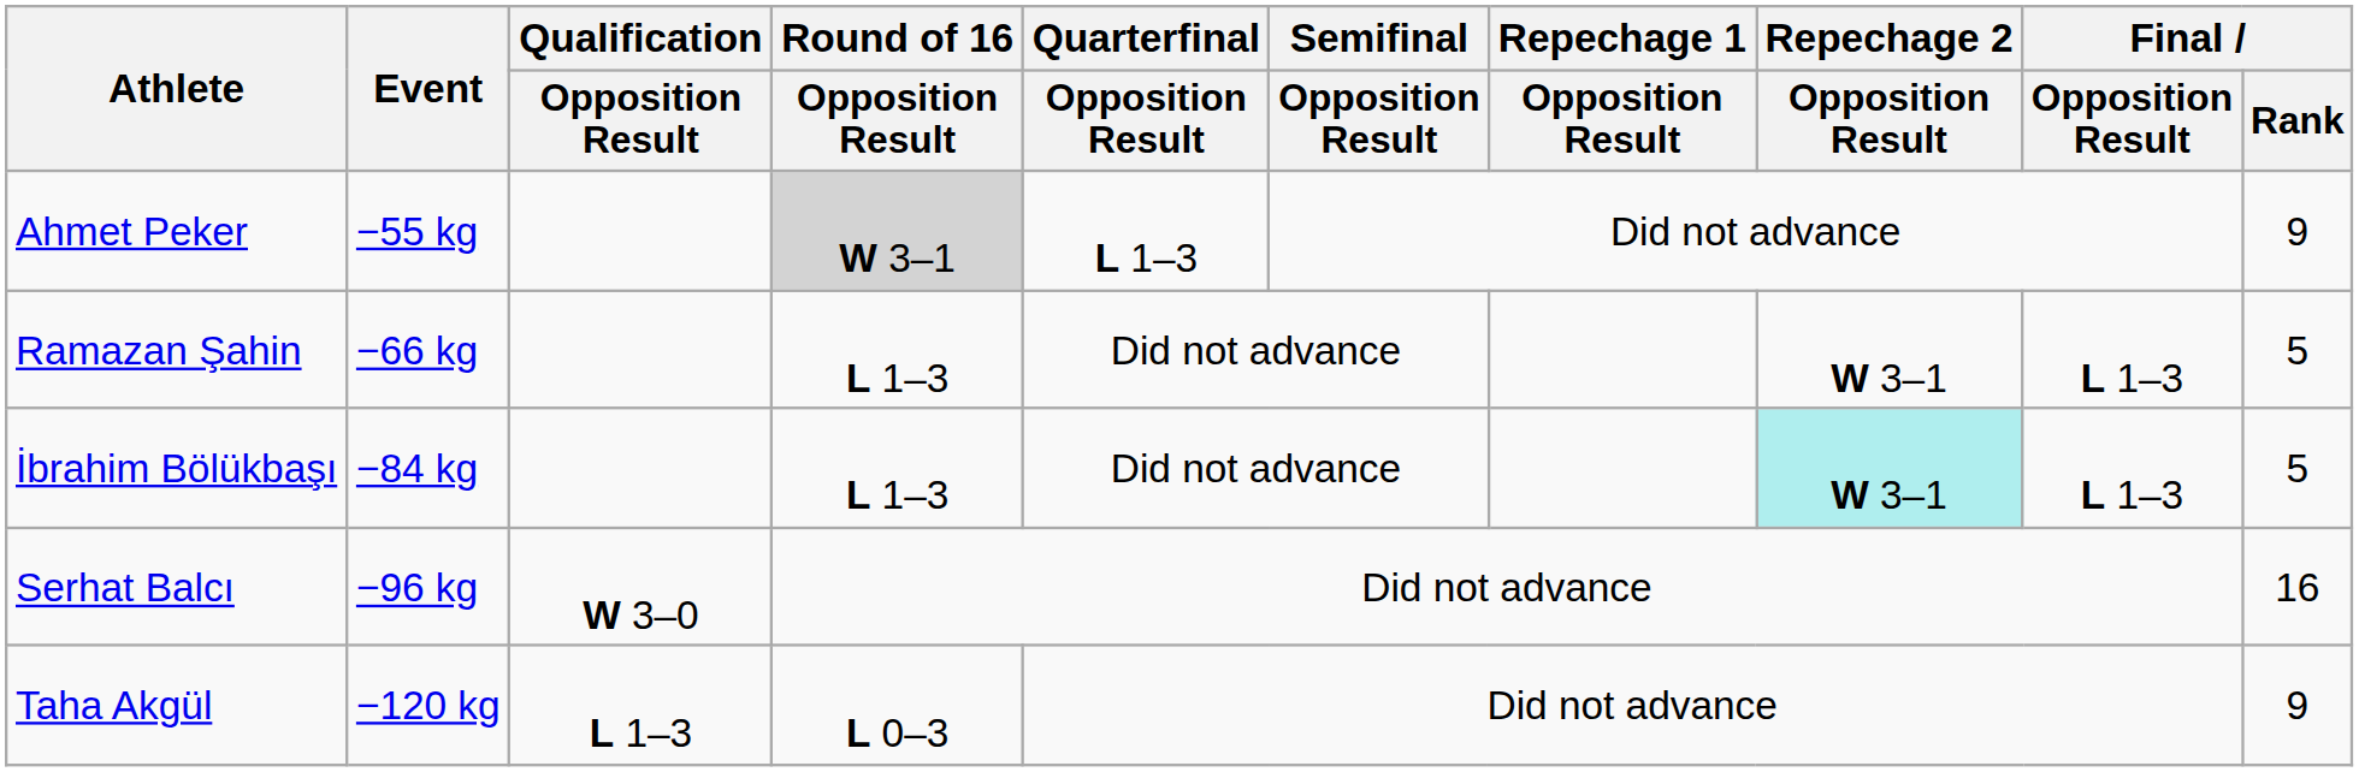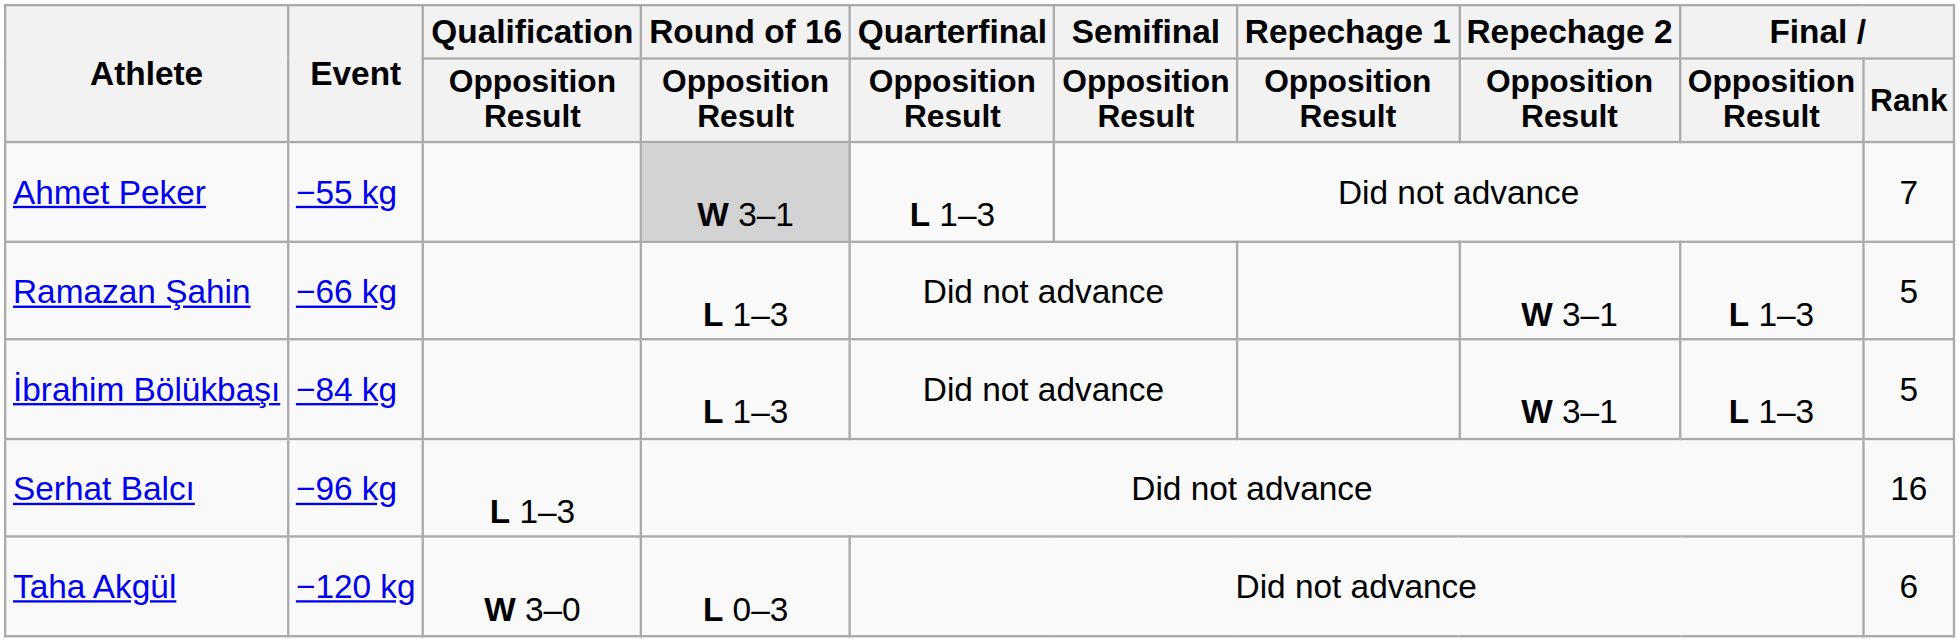 <table class="wikitable" style="font-size:90%">
 <tr>
 <th rowspan="2">Athlete</th>
 <th rowspan="2">Event</th>
 <th>Qualification</th>
 <th>Round of 16</th>
 <th>Quarterfinal</th>
 <th>Semifinal</th>
 <th>Repechage 1</th>
 <th>Repechage 2</th>
 <th colspan=2>Final / </th>
 </tr>
 <tr style="font-size: 95%">
 <th>Opposition<br>Result</th>
 <th>Opposition<br>Result</th>
 <th>Opposition<br>Result</th>
 <th>Opposition<br>Result</th>
 <th>Opposition<br>Result</th>
 <th>Opposition<br>Result</th>
 <th>Opposition<br>Result</th>
 <th>Rank</th>
 </tr>
 <tr align=center>
 <td align=left><a href='#'>Ahmet Peker</a></td>
 <td align=left><a href='#'>−55 kg</a></td>
 <td></td>
 <td style="background: lightgrey;"><br><strong>W</strong> 3–1 <sup></sup></td>
 <td><br><strong>L</strong> 1–3 <sup></sup></td>
 <td colspan=4>Did not advance</td>
-<td>9</td>
+<td>7</td>
 </tr>
 <tr align=center>
 <td align=left><a href='#'>Ramazan Şahin</a></td>
 <td align=left><a href='#'>−66 kg</a></td>
 <td></td>
 <td><br><strong>L</strong> 1–3 <sup></sup></td>
 <td colspan=2>Did not advance</td>
 <td></td>
 <td><br><strong>W</strong> 3–1 <sup></sup></td>
 <td><br><strong>L</strong> 1–3 <sup></sup></td>
 <td>5</td>
 </tr>
 <tr align=center>
 <td align=left><a href='#'>İbrahim Bölükbaşı</a></td>
 <td align=left><a href='#'>−84 kg</a></td>
 <td></td>
 <td><br> <strong>L</strong> 1–3 <sup></sup></td>
 <td colspan=2>Did not advance</td>
 <td></td>
-<td style="background: paleturquoise;"><br><strong>W</strong> 3–1 <sup></sup></td>
+<td><br><strong>W</strong> 3–1 <sup></sup></td>
 <td><br> <strong>L</strong> 1–3 <sup></sup></td>
 <td>5</td>
 </tr>
 <tr align=center>
 <td align=left><a href='#'>Serhat Balcı</a></td>
 <td align=left><a href='#'>−96 kg</a></td>
-<td><br><strong>W</strong> 3–0 <sup></sup></td>
+<td><br><strong>L</strong> 1–3 <sup></sup></td>
 <td colspan=6>Did not advance</td>
 <td>16</td>
 </tr>
 <tr align=center>
 <td align=left><a href='#'>Taha Akgül</a></td>
 <td align=left><a href='#'>−120 kg</a></td>
-<td><br><strong>L</strong> 1–3 <sup></sup></td>
+<td><br><strong>W</strong> 3–0 <sup></sup></td>
 <td><br> <strong>L</strong> 0–3 <sup></sup></td>
 <td colspan=5>Did not advance</td>
-<td>9</td>
+<td>6</td>
 </tr>
 </table>
